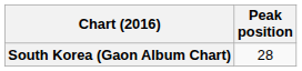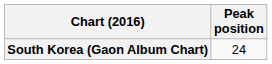 <table class="wikitable sortable plainrowheaders" style="text-align:center;">
 <tr>
 <th>Chart (2016)</th>
 <th>Peak<br>position</th>
 </tr>
 <tr>
 <th scope="row">South Korea (Gaon Album Chart)</th>
-<td>28</td>
+<td>24</td>
 </tr>
 </table>
